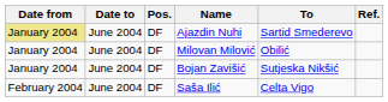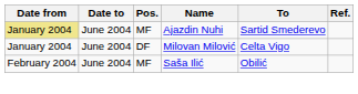 <table class="wikitable">
 <tr>
 <th>Date from</th>
 <th>Date to</th>
 <th>Pos.</th>
 <th>Name</th>
 <th>To</th>
 <th>Ref.</th>
 </tr>
 <tr>
 <td style="background: khaki;">January 2004</td>
 <td>June 2004</td>
-<td>DF</td>
+<td>MF</td>
 <td> <a href='#'>Ajazdin Nuhi</a></td>
 <td> <a href='#'>Sartid Smederevo</a></td>
 <td></td>
 </tr>
 <tr>
 <td>January 2004</td>
 <td>June 2004</td>
 <td>DF</td>
 <td> <a href='#'>Milovan Milović</a></td>
-<td> <a href='#'>Obilić</a></td>
-<td></td>
-</tr>
-<tr>
-<td>January 2004</td>
-<td>June 2004</td>
-<td>DF</td>
-<td> <a href='#'>Bojan Zavišić</a></td>
-<td> <a href='#'>Sutjeska Nikšić</a></td>
+<td> <a href='#'>Celta Vigo</a></td>
 <td></td>
 </tr>
 <tr>
 <td>February 2004</td>
 <td>June 2004</td>
-<td>DF</td>
+<td>MF</td>
 <td> <a href='#'>Saša Ilić</a></td>
-<td> <a href='#'>Celta Vigo</a></td>
+<td> <a href='#'>Obilić</a></td>
 <td></td>
 </tr>
 </table>
